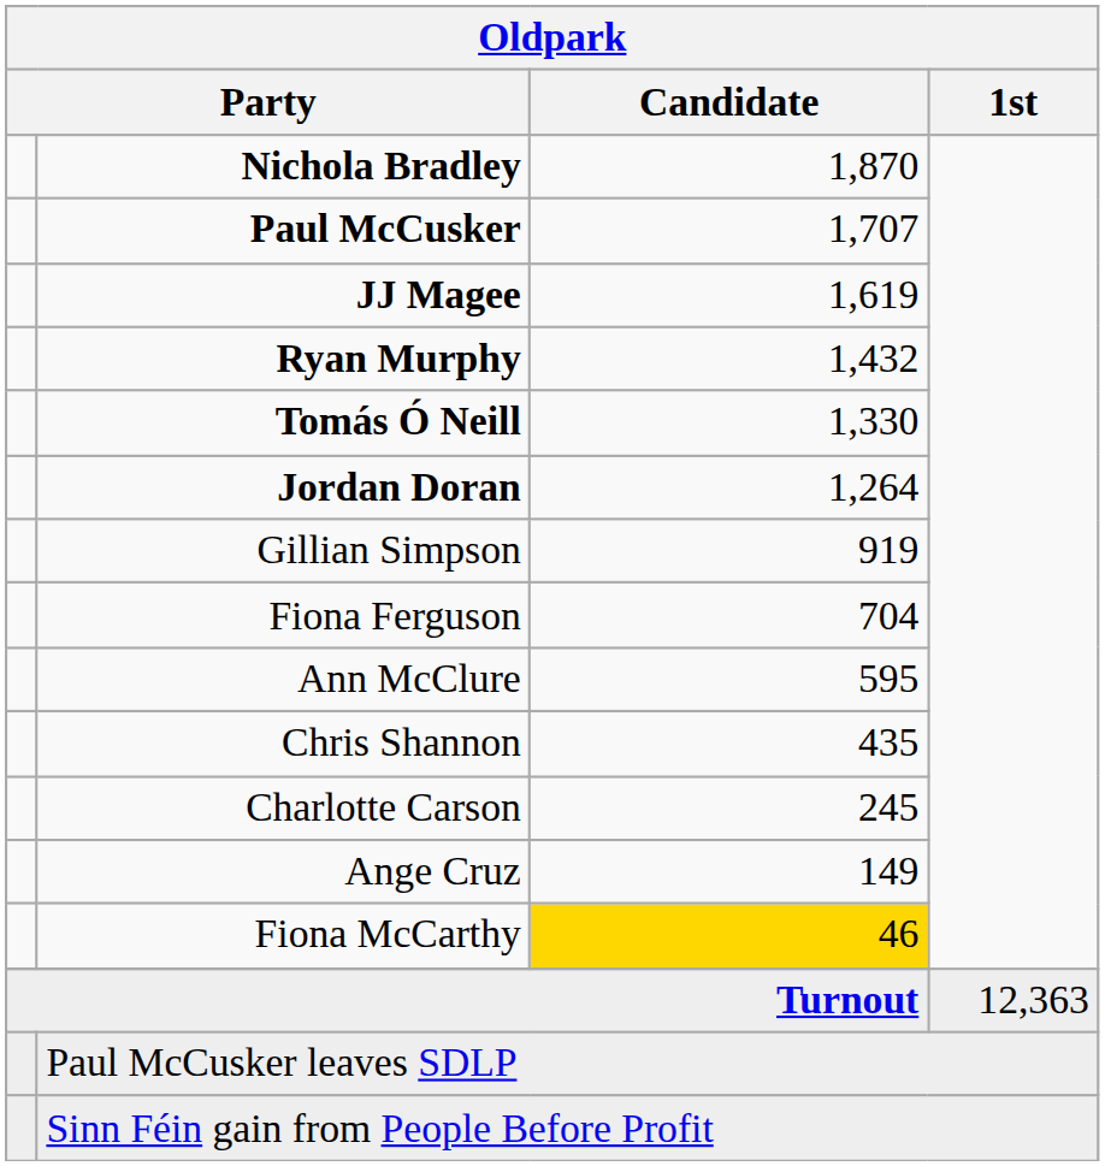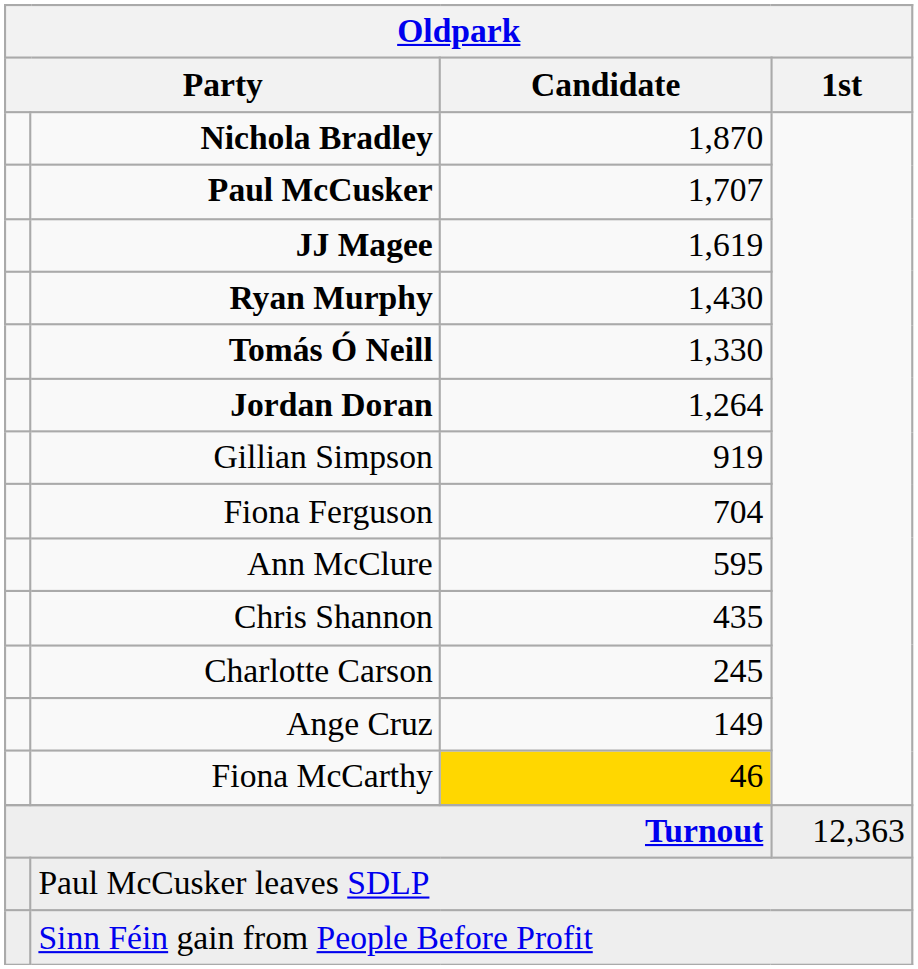 <table class="wikitable">
 <tr>
 <th colspan="4" align="center"><a href='#'>Oldpark</a></th>
 </tr>
 <tr>
 <th colspan="2" align="center" width=200>Party</th>
 <th width=150>Candidate</th>
 <th width=60>1st </th>
 </tr>
 <tr>
 <td></td>
 <td align="right"><strong>Nichola Bradley</strong></td>
 <td align="right">1,870</td>
 </tr>
 <tr>
 <td></td>
 <td align="right"><strong>Paul McCusker</strong></td>
 <td align="right">1,707</td>
 </tr>
 <tr>
 <td></td>
 <td align="right"><strong>JJ Magee</strong></td>
 <td align="right">1,619</td>
 </tr>
 <tr>
 <td></td>
 <td align="right"><strong>Ryan Murphy</strong></td>
-<td align="right">1,432</td>
+<td align="right">1,430</td>
 </tr>
 <tr>
 <td></td>
 <td align="right"><strong>Tomás Ó Neill</strong></td>
 <td align="right">1,330</td>
 </tr>
 <tr>
 <td></td>
 <td align="right"><strong>Jordan Doran</strong></td>
 <td align="right">1,264</td>
 </tr>
 <tr>
 <td></td>
 <td align="right">Gillian Simpson</td>
 <td align="right">919</td>
 </tr>
 <tr>
 <td></td>
 <td align="right">Fiona Ferguson</td>
 <td align="right">704</td>
 </tr>
 <tr>
 <td></td>
 <td align="right">Ann McClure</td>
 <td align="right">595</td>
 </tr>
 <tr>
 <td></td>
 <td align="right">Chris Shannon</td>
 <td align="right">435</td>
 </tr>
 <tr>
 <td></td>
 <td align="right">Charlotte Carson</td>
 <td align="right">245</td>
 </tr>
 <tr>
 <td></td>
 <td align="right">Ange Cruz</td>
 <td align="right">149</td>
 </tr>
 <tr>
 <td></td>
 <td align="right">Fiona McCarthy</td>
 <td align="right" style="background: gold;">46</td>
 </tr>
 <tr>
 </tr>
 <tr bgcolor="EEEEEE">
 <td colspan=3 align="right"><strong><a href='#'>Turnout</a></strong></td>
 <td align="right">12,363</td>
 </tr>
 <tr bgcolor="EEEEEE">
 <td bgcolor=></td>
 <td colspan=4 bgcolor="EEEEEE">Paul McCusker leaves <a href='#'>SDLP</a></td>
 </tr>
 <tr bgcolor="EEEEEE">
 <td bgcolor=></td>
 <td colspan=4 bgcolor="EEEEEE"><a href='#'>Sinn Féin</a> gain from <a href='#'>People Before Profit</a></td>
 </tr>
 </table>
